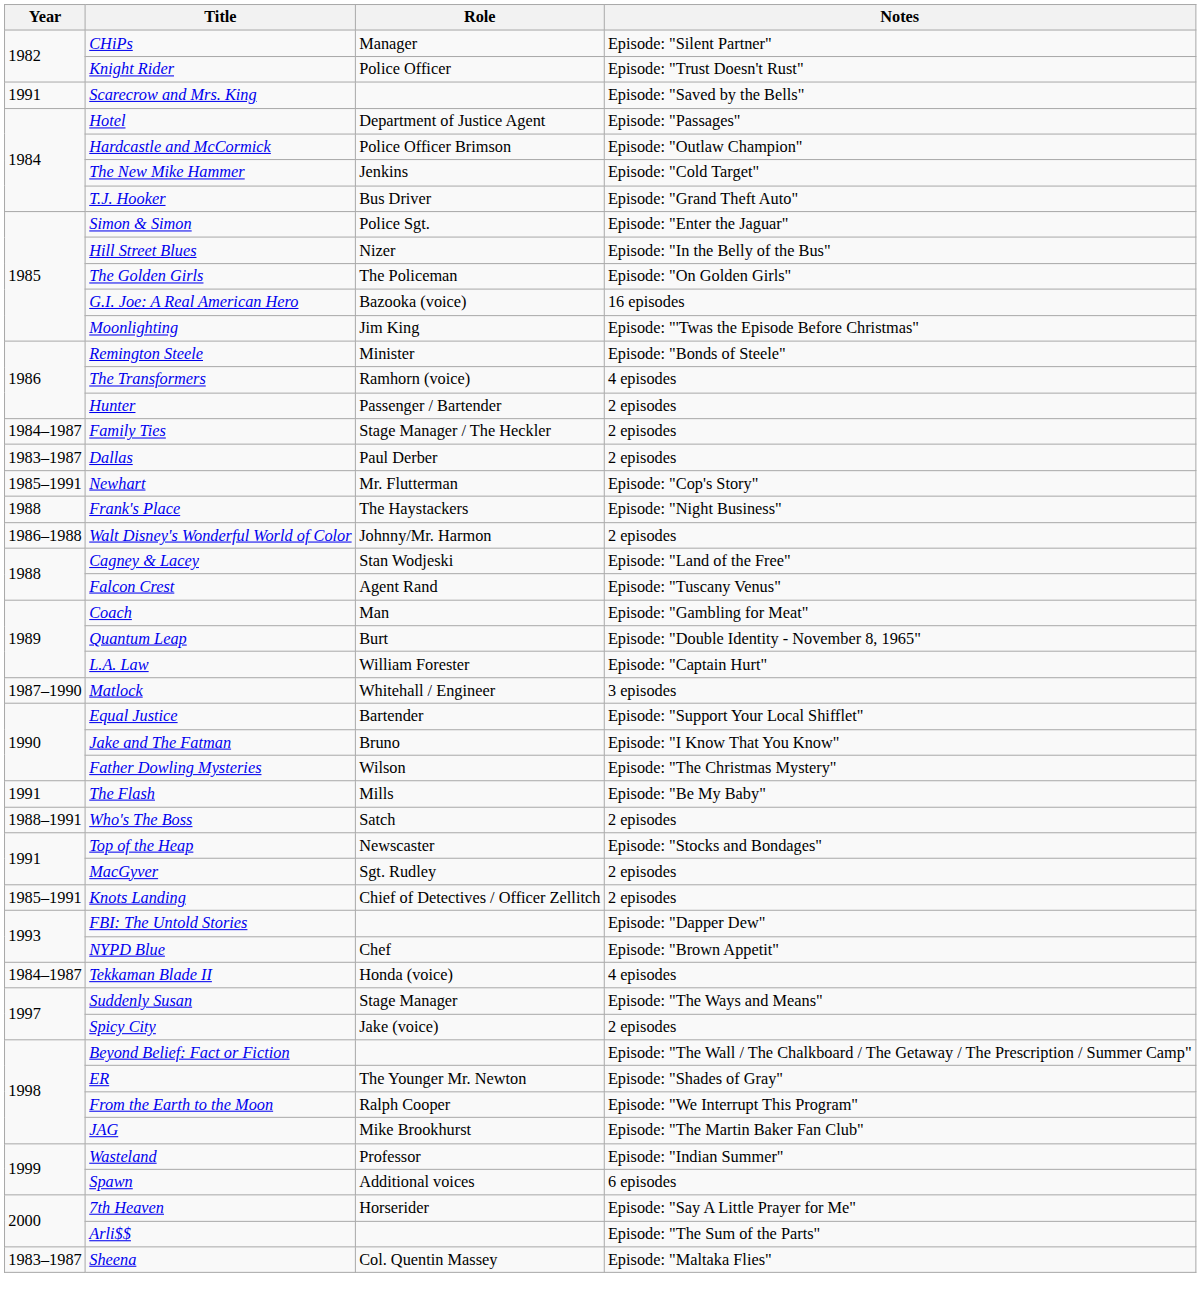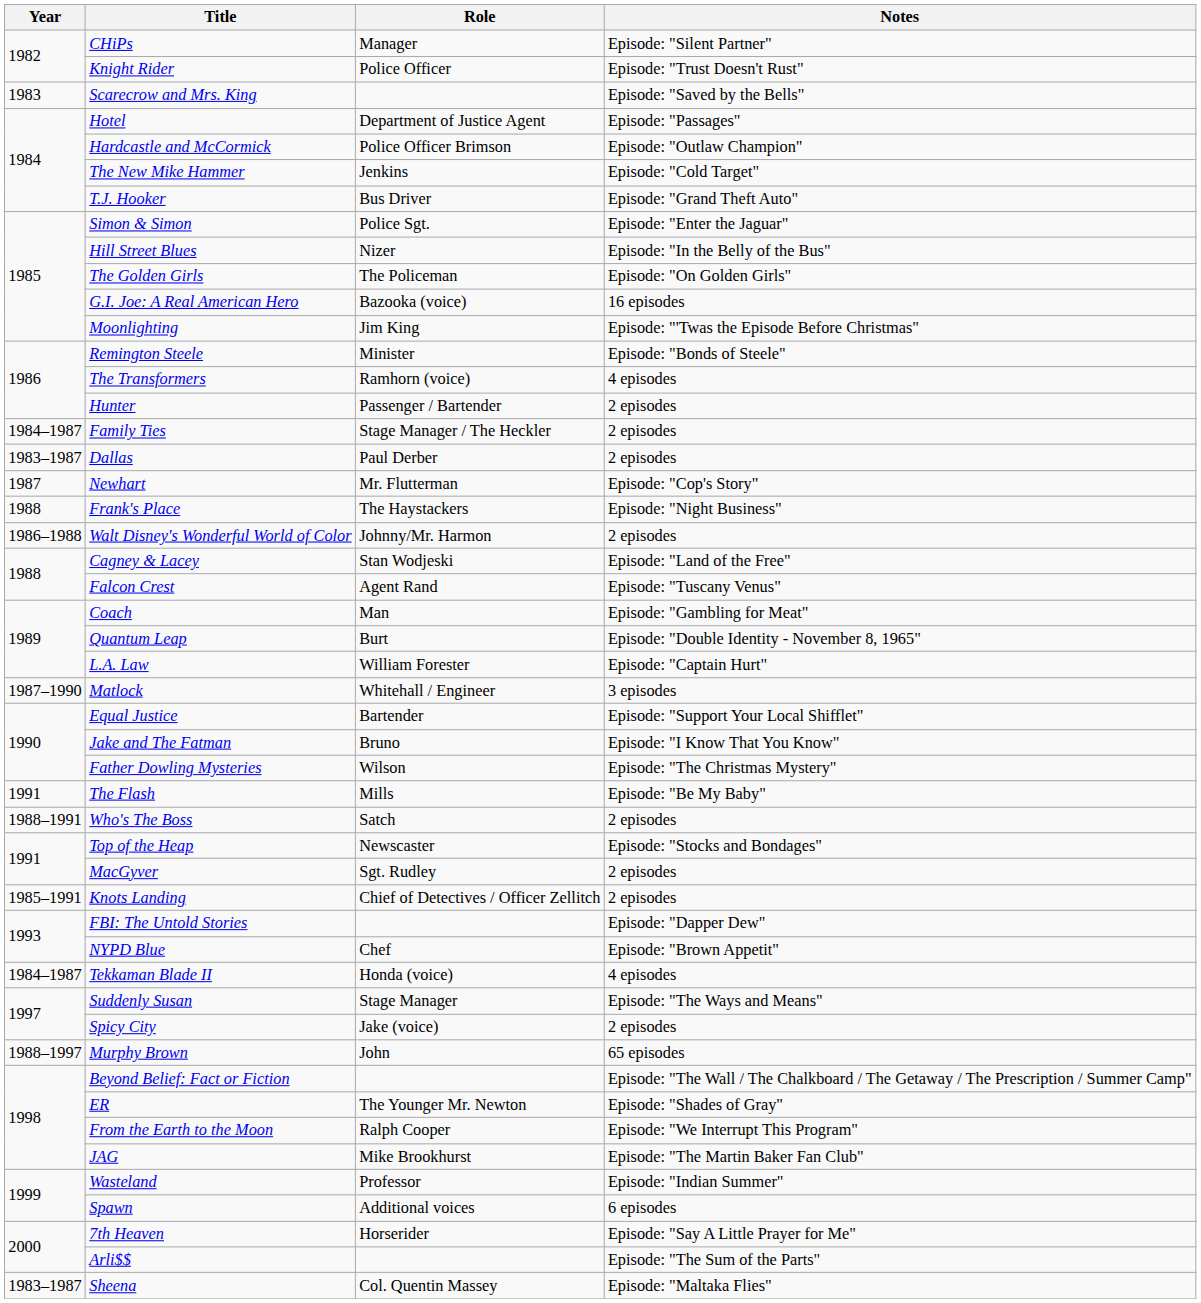 <table class=wikitable sortable>
 <tr>
 <th>Year</th>
 <th>Title</th>
 <th>Role</th>
 <th>Notes</th>
 </tr>
 <tr>
 <td rowspan="2">1982</td>
 <td><em><a href='#'>CHiPs</a></em></td>
 <td>Manager</td>
 <td>Episode: "Silent Partner"</td>
 </tr>
 <tr>
 <td><em><a href='#'>Knight Rider</a></em></td>
 <td>Police Officer</td>
 <td>Episode: "Trust Doesn't Rust"</td>
 </tr>
 <tr>
-<td>1991</td>
+<td>1983</td>
 <td><em><a href='#'>Scarecrow and Mrs. King</a></em></td>
 <td></td>
 <td>Episode: "Saved by the Bells"</td>
 </tr>
 <tr>
 <td rowspan="4">1984</td>
 <td><em><a href='#'>Hotel</a></em></td>
 <td>Department of Justice Agent</td>
 <td>Episode: "Passages"</td>
 </tr>
 <tr>
 <td><em><a href='#'>Hardcastle and McCormick</a></em></td>
 <td>Police Officer Brimson</td>
 <td>Episode: "Outlaw Champion"</td>
 </tr>
 <tr>
 <td><em><a href='#'>The New Mike Hammer</a></em></td>
 <td>Jenkins</td>
 <td>Episode: "Cold Target"</td>
 </tr>
 <tr>
 <td><em><a href='#'>T.J. Hooker</a></em></td>
 <td>Bus Driver</td>
 <td>Episode: "Grand Theft Auto"</td>
 </tr>
 <tr>
 <td rowspan="5">1985</td>
 <td><em><a href='#'>Simon & Simon</a></em></td>
 <td>Police Sgt.</td>
 <td>Episode: "Enter the Jaguar"</td>
 </tr>
 <tr>
 <td><em><a href='#'>Hill Street Blues</a></em></td>
 <td>Nizer</td>
 <td>Episode: "In the Belly of the Bus"</td>
 </tr>
 <tr>
 <td><em><a href='#'>The Golden Girls</a></em></td>
 <td>The Policeman</td>
 <td>Episode: "On Golden Girls"</td>
 </tr>
 <tr>
 <td><em><a href='#'>G.I. Joe: A Real American Hero</a></em></td>
 <td>Bazooka (voice)</td>
 <td>16 episodes</td>
 </tr>
 <tr>
 <td><em><a href='#'>Moonlighting</a></em></td>
 <td>Jim King</td>
 <td>Episode: "'Twas the Episode Before Christmas"</td>
 </tr>
 <tr>
 <td rowspan= "3">1986</td>
 <td><em><a href='#'>Remington Steele</a></em></td>
 <td>Minister</td>
 <td>Episode: "Bonds of Steele"</td>
 </tr>
 <tr>
 <td><em><a href='#'>The Transformers</a></em></td>
 <td>Ramhorn (voice)</td>
 <td>4 episodes</td>
 </tr>
 <tr>
 <td><em><a href='#'>Hunter</a></em></td>
 <td>Passenger / Bartender</td>
 <td>2 episodes</td>
 </tr>
 <tr>
 <td>1984–1987</td>
 <td><em><a href='#'>Family Ties</a></em></td>
 <td>Stage Manager / The Heckler</td>
 <td>2 episodes</td>
 </tr>
 <tr>
 <td>1983–1987</td>
 <td><em><a href='#'>Dallas</a></em></td>
 <td>Paul Derber</td>
 <td>2 episodes</td>
 </tr>
 <tr>
-<td>1985–1991</td>
+<td>1987</td>
 <td><em><a href='#'>Newhart</a></em></td>
 <td>Mr. Flutterman</td>
 <td>Episode: "Cop's Story"</td>
 </tr>
 <tr>
 <td>1988</td>
 <td><em><a href='#'>Frank's Place</a></em></td>
 <td>The Haystackers</td>
 <td>Episode: "Night Business"</td>
 </tr>
 <tr>
 <td>1986–1988</td>
 <td><em><a href='#'>Walt Disney's Wonderful World of Color</a></em></td>
 <td>Johnny/Mr. Harmon</td>
 <td>2 episodes</td>
 </tr>
 <tr>
 <td rowspan="2">1988</td>
 <td><em><a href='#'>Cagney & Lacey</a></em></td>
 <td>Stan Wodjeski</td>
 <td>Episode: "Land of the Free"</td>
 </tr>
 <tr>
 <td><em><a href='#'>Falcon Crest</a></em></td>
 <td>Agent Rand</td>
 <td>Episode: "Tuscany Venus"</td>
 </tr>
 <tr>
 <td rowspan="3">1989</td>
 <td><em><a href='#'>Coach</a></em></td>
 <td>Man</td>
 <td>Episode: "Gambling for Meat"</td>
 </tr>
 <tr>
 <td><em><a href='#'>Quantum Leap</a></em></td>
 <td>Burt</td>
 <td>Episode: "Double Identity - November 8, 1965"</td>
 </tr>
 <tr>
 <td><em><a href='#'>L.A. Law</a></em></td>
 <td>William Forester</td>
 <td>Episode: "Captain Hurt"</td>
 </tr>
 <tr>
 <td>1987–1990</td>
 <td><em><a href='#'>Matlock</a></em></td>
 <td>Whitehall / Engineer</td>
 <td>3 episodes</td>
 </tr>
 <tr>
 <td rowspan="3">1990</td>
 <td><em><a href='#'>Equal Justice</a></em></td>
 <td>Bartender</td>
 <td>Episode: "Support Your Local Shifflet"</td>
 </tr>
 <tr>
 <td><em><a href='#'>Jake and The Fatman</a></em></td>
 <td>Bruno</td>
 <td>Episode: "I Know That You Know"</td>
 </tr>
 <tr>
 <td><em><a href='#'>Father Dowling Mysteries</a></em></td>
 <td>Wilson</td>
 <td>Episode: "The Christmas Mystery"</td>
 </tr>
 <tr>
 <td>1991</td>
 <td><em><a href='#'>The Flash</a></em></td>
 <td>Mills</td>
 <td>Episode: "Be My Baby"</td>
 </tr>
 <tr>
 <td>1988–1991</td>
 <td><em><a href='#'>Who's The Boss</a></em></td>
 <td>Satch</td>
 <td>2 episodes</td>
 </tr>
 <tr>
 <td rowspan="2">1991</td>
 <td><em><a href='#'>Top of the Heap</a></em></td>
 <td>Newscaster</td>
 <td>Episode: "Stocks and Bondages"</td>
 </tr>
 <tr>
 <td><em><a href='#'>MacGyver</a></em></td>
 <td>Sgt. Rudley</td>
 <td>2 episodes</td>
 </tr>
 <tr>
 <td>1985–1991</td>
 <td><em><a href='#'>Knots Landing</a></em></td>
 <td>Chief of Detectives / Officer Zellitch</td>
 <td>2 episodes</td>
 </tr>
 <tr>
 <td rowspan="2">1993</td>
 <td><em><a href='#'>FBI: The Untold Stories</a></em></td>
 <td></td>
 <td>Episode: "Dapper Dew"</td>
 </tr>
 <tr>
 <td><em><a href='#'>NYPD Blue</a></em></td>
 <td>Chef</td>
 <td>Episode: "Brown Appetit"</td>
 </tr>
 <tr>
 <td>1984–1987</td>
 <td><em><a href='#'>Tekkaman Blade II</a></em></td>
 <td>Honda (voice)</td>
 <td>4 episodes</td>
 </tr>
 <tr>
 <td rowspan="2">1997</td>
 <td><em><a href='#'>Suddenly Susan</a></em></td>
 <td>Stage Manager</td>
 <td>Episode: "The Ways and Means"</td>
 </tr>
 <tr>
 <td><em><a href='#'>Spicy City</a></em></td>
 <td>Jake (voice)</td>
 <td>2 episodes</td>
 </tr>
 <tr>
+<td>1988–1997</td>
+<td><em><a href='#'>Murphy Brown</a></em></td>
+<td>John</td>
+<td>65 episodes</td>
+</tr>
+<tr>
 <td rowspan="4">1998</td>
 <td><em><a href='#'>Beyond Belief: Fact or Fiction</a></em></td>
 <td></td>
 <td>Episode: "The Wall / The Chalkboard / The Getaway / The Prescription / Summer Camp"</td>
 </tr>
 <tr>
 <td><em><a href='#'>ER</a></em></td>
 <td>The Younger Mr. Newton</td>
 <td>Episode: "Shades of Gray"</td>
 </tr>
 <tr>
 <td><em><a href='#'>From the Earth to the Moon</a></em></td>
 <td>Ralph Cooper</td>
 <td>Episode: "We Interrupt This Program"</td>
 </tr>
 <tr>
 <td><em><a href='#'>JAG</a></em></td>
 <td>Mike Brookhurst</td>
 <td>Episode: "The Martin Baker Fan Club"</td>
 </tr>
 <tr>
 <td rowspan="2">1999</td>
 <td><em><a href='#'>Wasteland</a></em></td>
 <td>Professor</td>
 <td>Episode: "Indian Summer"</td>
 </tr>
 <tr>
 <td><em><a href='#'>Spawn</a></em></td>
 <td>Additional voices</td>
 <td>6 episodes</td>
 </tr>
 <tr>
 <td rowspan="2">2000</td>
 <td><em><a href='#'>7th Heaven</a></em></td>
 <td>Horserider</td>
 <td>Episode: "Say A Little Prayer for Me"</td>
 </tr>
 <tr>
 <td><em><a href='#'>Arli$$</a></em></td>
 <td></td>
 <td>Episode: "The Sum of the Parts"</td>
 </tr>
 <tr>
 <td>1983–1987</td>
 <td><em><a href='#'>Sheena</a></em></td>
 <td>Col. Quentin Massey</td>
 <td>Episode: "Maltaka Flies"</td>
 </tr>
 </table>
